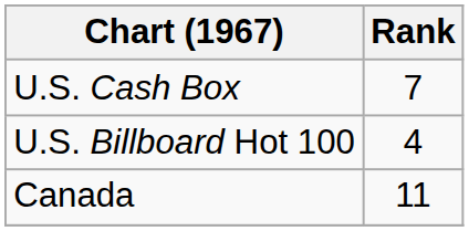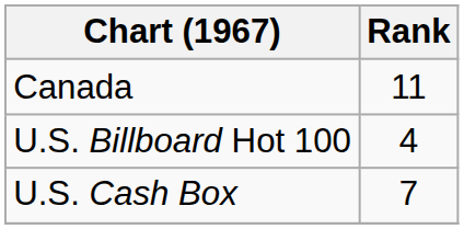 <table class="wikitable sortable">
 <tr>
 <th>Chart (1967)</th>
 <th style="text-align:center;">Rank</th>
 </tr>
 <tr>
-<td>U.S. <em>Cash Box</em></td>
-<td style="text-align:center;">7</td>
+<td>Canada</td>
+<td style="text-align:center;">11</td>
 </tr>
 <tr>
 <td>U.S. <em>Billboard</em> Hot 100</td>
 <td style="text-align:center;">4</td>
 </tr>
 <tr>
-<td>Canada</td>
-<td style="text-align:center;">11</td>
+<td>U.S. <em>Cash Box</em></td>
+<td style="text-align:center;">7</td>
 </tr>
 <tr>
 </tr>
 </table>
